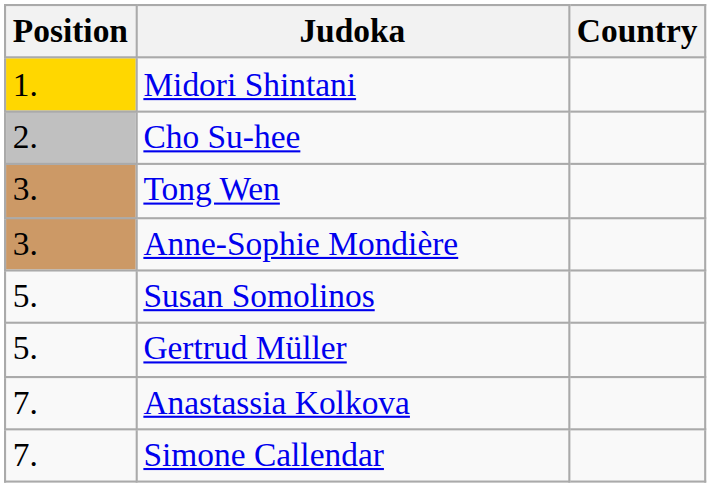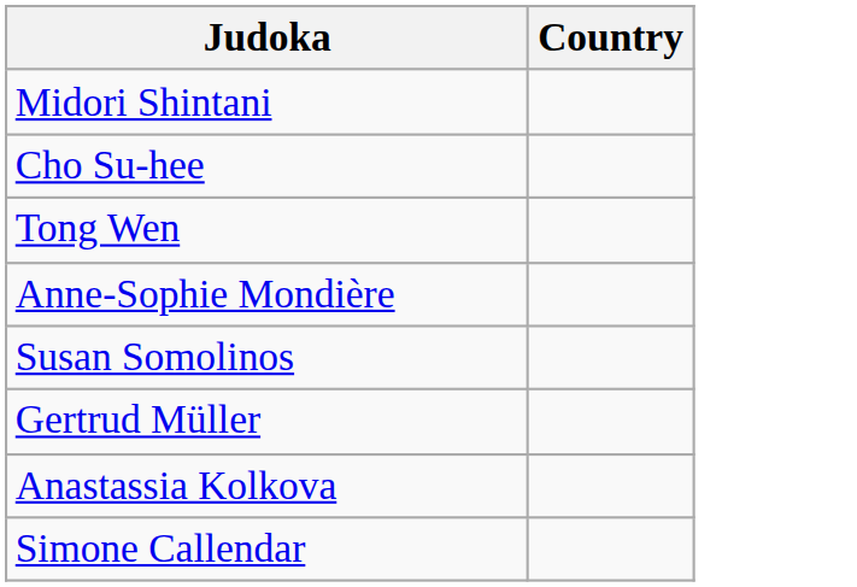 <table class=wikitable>
 <tr>
-<th width=10>Position</th>
 <th width=200>Judoka</th>
 <th width=10>Country</th>
 </tr>
 <tr>
-<td bgcolor=gold>1.</td>
 <td><a href='#'>Midori Shintani</a></td>
 <td></td>
 </tr>
 <tr>
-<td bgcolor="silver">2.</td>
 <td><a href='#'>Cho Su-hee</a></td>
 <td></td>
 </tr>
 <tr>
-<td bgcolor="CC9966">3.</td>
 <td><a href='#'>Tong Wen</a></td>
 <td></td>
 </tr>
 <tr>
-<td bgcolor="CC9966">3.</td>
 <td><a href='#'>Anne-Sophie Mondière</a></td>
 <td></td>
 </tr>
 <tr>
-<td>5.</td>
 <td><a href='#'>Susan Somolinos</a></td>
 <td></td>
 </tr>
 <tr>
-<td>5.</td>
 <td><a href='#'>Gertrud Müller</a></td>
 <td></td>
 </tr>
 <tr>
-<td>7.</td>
 <td><a href='#'>Anastassia Kolkova</a></td>
 <td></td>
 </tr>
 <tr>
-<td>7.</td>
 <td><a href='#'>Simone Callendar</a></td>
 <td></td>
 </tr>
 </table>
